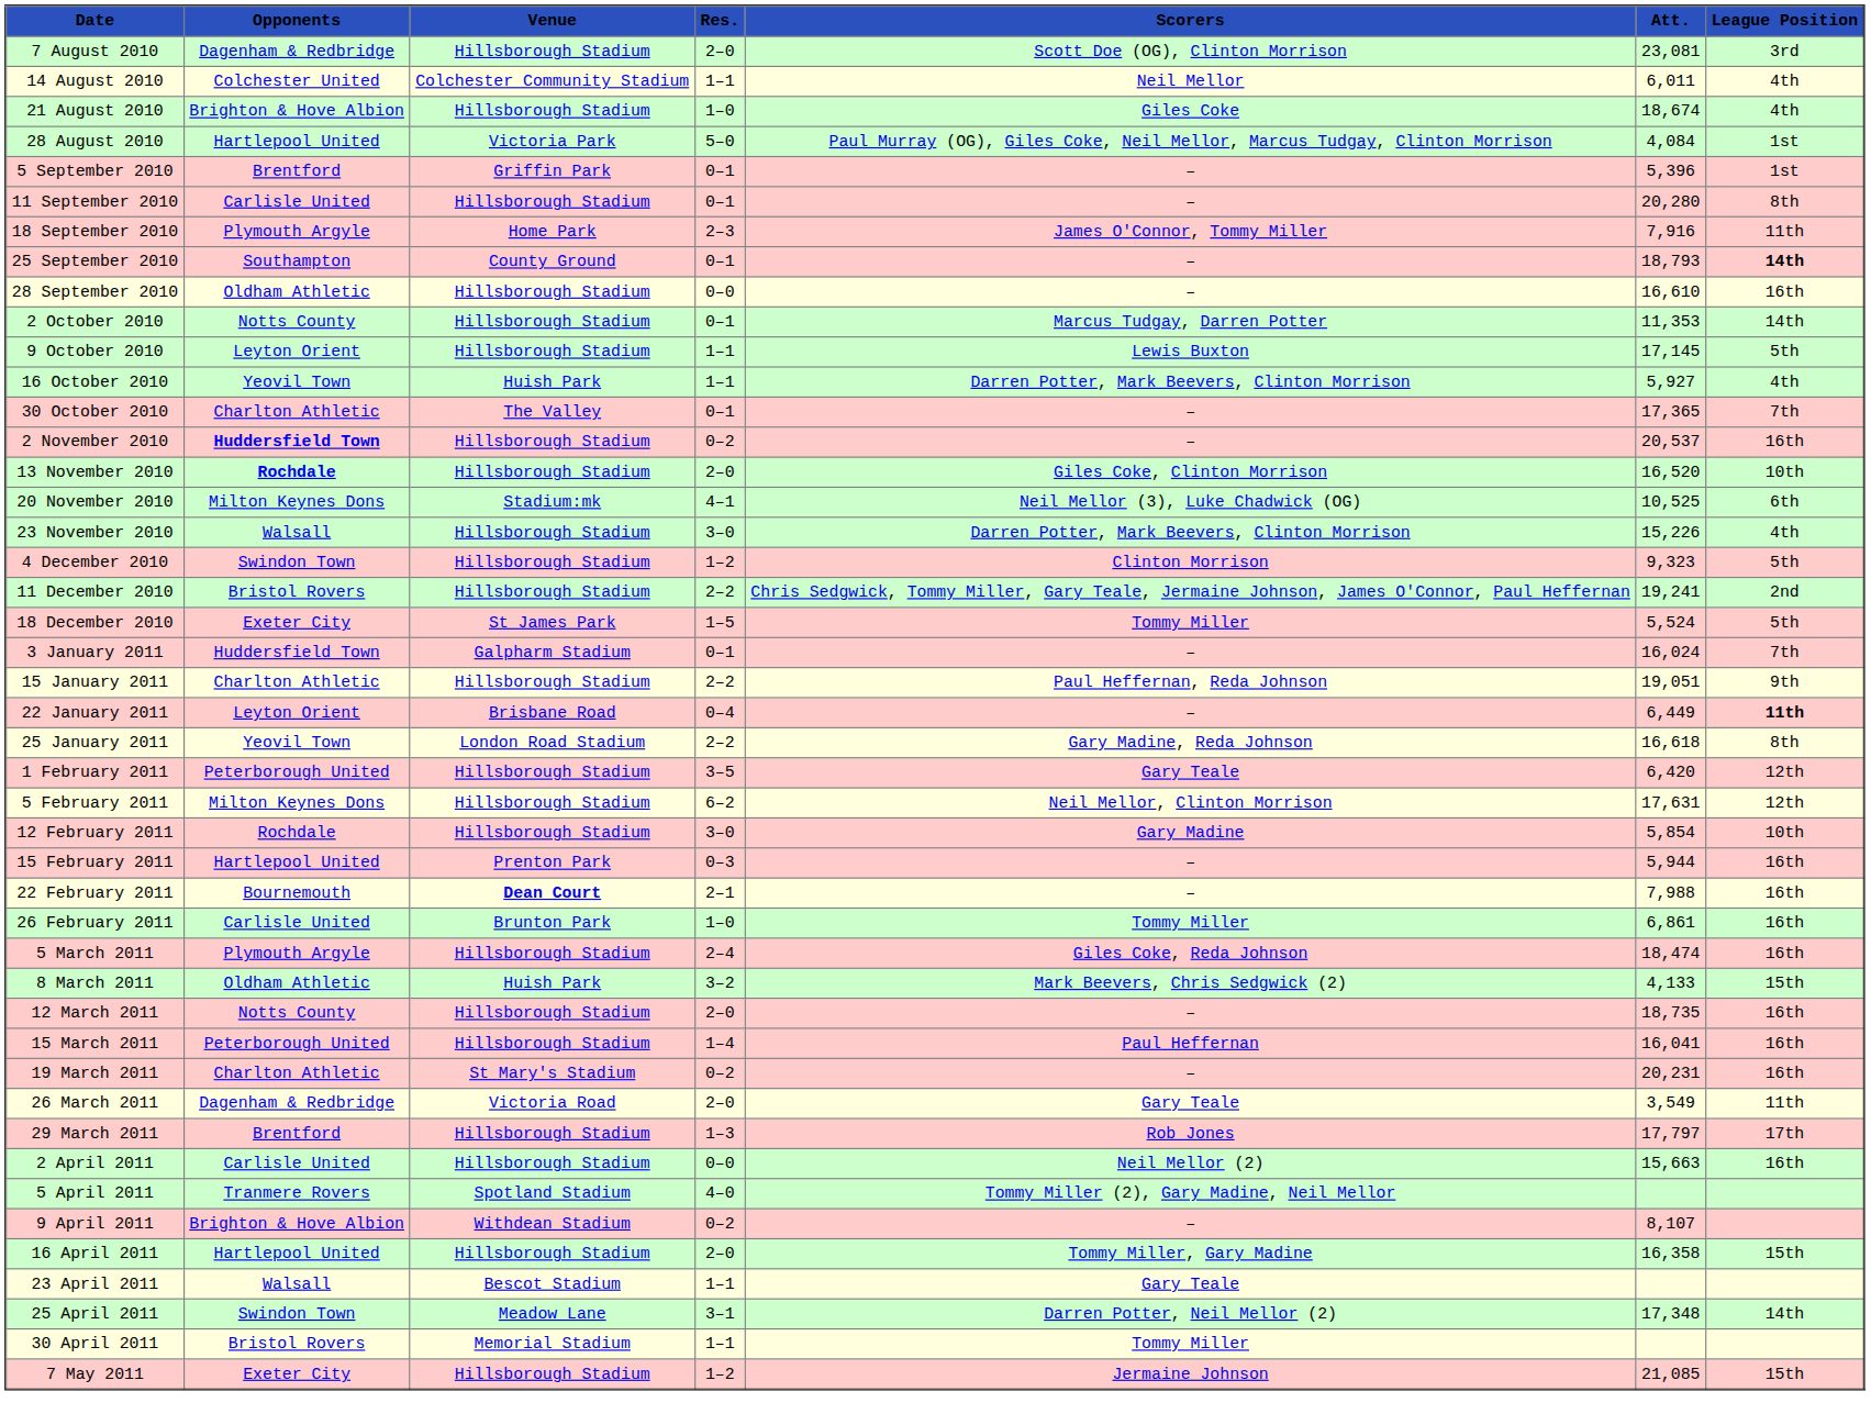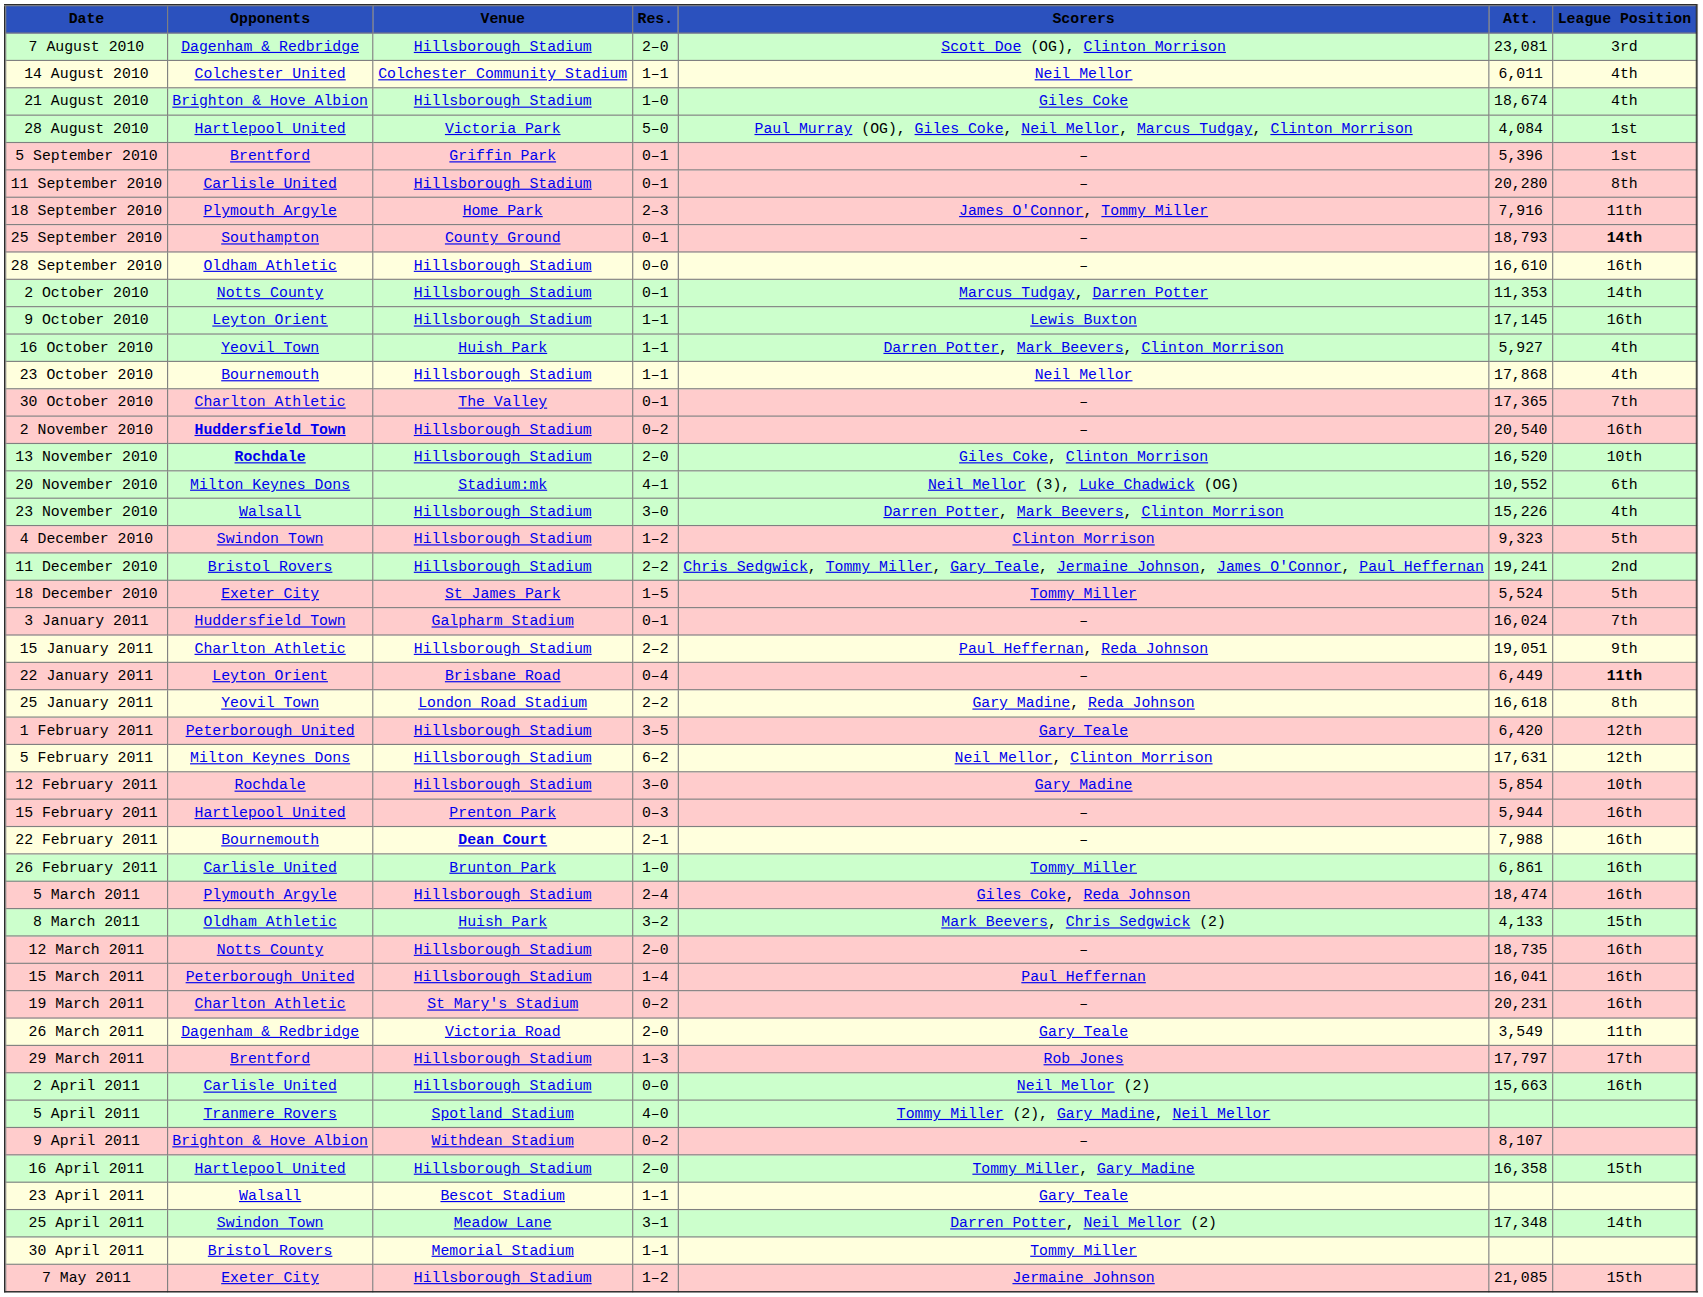 <table border="2" cellpadding="4" style="border-collapse:collapse; text-align:center;">
 <tr style="background:#2B51BE;">
 <th><strong><span> Date</span></strong></th>
 <th><strong><span> Opponents</span></strong></th>
 <th><strong><span> Venue</span></strong></th>
 <th><strong><span> Res.</span></strong></th>
 <th><strong><span> Scorers</span></strong></th>
 <th><strong><span> Att.</span></strong></th>
 <th><strong><span> League Position</span></strong></th>
 </tr>
 <tr bgcolor="#ccffcc">
 <td>7 August 2010</td>
 <td><a href='#'>Dagenham & Redbridge</a></td>
 <td><a href='#'>Hillsborough Stadium</a></td>
 <td>2–0</td>
 <td><a href='#'>Scott Doe</a> (OG), <a href='#'>Clinton Morrison</a></td>
 <td>23,081</td>
 <td>3rd</td>
 </tr>
 <tr bgcolor="#ffffdd">
 <td>14 August 2010</td>
 <td><a href='#'>Colchester United</a></td>
 <td><a href='#'>Colchester Community Stadium</a></td>
 <td>1–1</td>
 <td><a href='#'>Neil Mellor</a></td>
 <td>6,011</td>
 <td>4th</td>
 </tr>
 <tr bgcolor="#ccffcc">
 <td>21 August 2010</td>
 <td><a href='#'>Brighton & Hove Albion</a></td>
 <td><a href='#'>Hillsborough Stadium</a></td>
 <td>1–0</td>
 <td><a href='#'>Giles Coke</a></td>
 <td>18,674</td>
 <td>4th</td>
 </tr>
 <tr bgcolor="#ccffcc">
 <td>28 August 2010</td>
 <td><a href='#'>Hartlepool United</a></td>
 <td><a href='#'>Victoria Park</a></td>
 <td>5–0</td>
 <td><a href='#'>Paul Murray</a> (OG), <a href='#'>Giles Coke</a>, <a href='#'>Neil Mellor</a>, <a href='#'>Marcus Tudgay</a>, <a href='#'>Clinton Morrison</a></td>
 <td>4,084</td>
 <td>1st</td>
 </tr>
 <tr bgcolor="#ffcccc">
 <td>5 September 2010</td>
 <td><a href='#'>Brentford</a></td>
 <td><a href='#'>Griffin Park</a></td>
 <td>0–1</td>
 <td>–</td>
 <td>5,396</td>
 <td>1st</td>
 </tr>
 <tr bgcolor="#ffcccc">
 <td>11 September 2010</td>
 <td><a href='#'>Carlisle United</a></td>
 <td><a href='#'>Hillsborough Stadium</a></td>
 <td>0–1</td>
 <td>–</td>
 <td>20,280</td>
 <td>8th</td>
 </tr>
 <tr bgcolor="#ffcccc">
 <td>18 September 2010</td>
 <td><a href='#'>Plymouth Argyle</a></td>
 <td><a href='#'>Home Park</a></td>
 <td>2–3</td>
 <td><a href='#'>James O'Connor</a>, <a href='#'>Tommy Miller</a></td>
 <td>7,916</td>
 <td>11th</td>
 </tr>
 <tr bgcolor="#ffcccc">
 <td>25 September 2010</td>
 <td><a href='#'>Southampton</a></td>
 <td><a href='#'>County Ground</a></td>
 <td>0–1</td>
 <td>–</td>
 <td>18,793</td>
 <td><strong>14th</strong></td>
 </tr>
 <tr bgcolor="#ffffdd">
 <td>28 September 2010</td>
 <td><a href='#'>Oldham Athletic</a></td>
 <td><a href='#'>Hillsborough Stadium</a></td>
 <td>0–0</td>
 <td>–</td>
 <td>16,610</td>
 <td>16th</td>
 </tr>
 <tr bgcolor="#ccffcc">
 <td>2 October 2010</td>
 <td><a href='#'>Notts County</a></td>
 <td><a href='#'>Hillsborough Stadium</a></td>
 <td>0–1</td>
 <td><a href='#'>Marcus Tudgay</a>, <a href='#'>Darren Potter</a></td>
 <td>11,353</td>
 <td>14th</td>
 </tr>
 <tr bgcolor="#ccffcc">
 <td>9 October 2010</td>
 <td><a href='#'>Leyton Orient</a></td>
 <td><a href='#'>Hillsborough Stadium</a></td>
 <td>1–1</td>
 <td><a href='#'>Lewis Buxton</a></td>
 <td>17,145</td>
-<td>5th</td>
+<td>16th</td>
 </tr>
 <tr bgcolor="#ccffcc">
 <td>16 October 2010</td>
 <td><a href='#'>Yeovil Town</a></td>
 <td><a href='#'>Huish Park</a></td>
 <td>1–1</td>
 <td><a href='#'>Darren Potter</a>, <a href='#'>Mark Beevers</a>, <a href='#'>Clinton Morrison</a></td>
 <td>5,927</td>
+<td>4th</td>
+</tr>
+<tr bgcolor="#ffffdd">
+<td>23 October 2010</td>
+<td><a href='#'>Bournemouth</a></td>
+<td><a href='#'>Hillsborough Stadium</a></td>
+<td>1–1</td>
+<td><a href='#'>Neil Mellor</a></td>
+<td>17,868</td>
 <td>4th</td>
 </tr>
 <tr bgcolor="#ffcccc">
 <td>30 October 2010</td>
 <td><a href='#'>Charlton Athletic</a></td>
 <td><a href='#'>The Valley</a></td>
 <td>0–1</td>
 <td>–</td>
 <td>17,365</td>
 <td>7th</td>
 </tr>
 <tr bgcolor="#ffcccc">
 <td>2 November 2010</td>
 <td><strong><a href='#'>Huddersfield Town</a></strong></td>
 <td><a href='#'>Hillsborough Stadium</a></td>
 <td>0–2</td>
 <td>–</td>
-<td>20,537</td>
+<td>20,540</td>
 <td>16th</td>
 </tr>
 <tr bgcolor="#ccffcc">
 <td>13 November 2010</td>
 <td><strong><a href='#'>Rochdale</a></strong></td>
 <td><a href='#'>Hillsborough Stadium</a></td>
 <td>2–0</td>
 <td><a href='#'>Giles Coke</a>, <a href='#'>Clinton Morrison</a></td>
 <td>16,520</td>
 <td>10th</td>
 </tr>
 <tr bgcolor="#ccffcc">
 <td>20 November 2010</td>
 <td><a href='#'>Milton Keynes Dons</a></td>
 <td><a href='#'>Stadium:mk</a></td>
 <td>4–1</td>
 <td><a href='#'>Neil Mellor</a> (3), <a href='#'>Luke Chadwick</a> (OG)</td>
-<td>10,525</td>
+<td>10,552</td>
 <td>6th</td>
 </tr>
 <tr bgcolor="#ccffcc">
 <td>23 November 2010</td>
 <td><a href='#'>Walsall</a></td>
 <td><a href='#'>Hillsborough Stadium</a></td>
 <td>3–0</td>
 <td><a href='#'>Darren Potter</a>, <a href='#'>Mark Beevers</a>, <a href='#'>Clinton Morrison</a></td>
 <td>15,226</td>
 <td>4th</td>
 </tr>
 <tr bgcolor="#ffcccc">
 <td>4 December 2010</td>
 <td><a href='#'>Swindon Town</a></td>
 <td><a href='#'>Hillsborough Stadium</a></td>
 <td>1–2</td>
 <td><a href='#'>Clinton Morrison</a></td>
 <td>9,323</td>
 <td>5th</td>
 </tr>
 <tr bgcolor="#ccffcc">
 <td>11 December 2010</td>
 <td><a href='#'>Bristol Rovers</a></td>
 <td><a href='#'>Hillsborough Stadium</a></td>
 <td>2–2</td>
 <td><a href='#'>Chris Sedgwick</a>, <a href='#'>Tommy Miller</a>, <a href='#'>Gary Teale</a>, <a href='#'>Jermaine Johnson</a>, <a href='#'>James O'Connor</a>, <a href='#'>Paul Heffernan</a></td>
 <td>19,241</td>
 <td>2nd</td>
 </tr>
 <tr bgcolor="#ffcccc">
 <td>18 December 2010</td>
 <td><a href='#'>Exeter City</a></td>
 <td><a href='#'>St James Park</a></td>
 <td>1–5</td>
 <td><a href='#'>Tommy Miller</a></td>
 <td>5,524</td>
 <td>5th</td>
 </tr>
 <tr bgcolor="#ffcccc">
 <td>3 January 2011</td>
 <td><a href='#'>Huddersfield Town</a></td>
 <td><a href='#'>Galpharm Stadium</a></td>
 <td>0–1</td>
 <td>–</td>
 <td>16,024</td>
 <td>7th</td>
 </tr>
 <tr bgcolor="#ffffdd">
 <td>15 January 2011</td>
 <td><a href='#'>Charlton Athletic</a></td>
 <td><a href='#'>Hillsborough Stadium</a></td>
 <td>2–2</td>
 <td><a href='#'>Paul Heffernan</a>, <a href='#'>Reda Johnson</a></td>
 <td>19,051</td>
 <td>9th</td>
 </tr>
 <tr bgcolor="#ffcccc">
 <td>22 January 2011</td>
 <td><a href='#'>Leyton Orient</a></td>
 <td><a href='#'>Brisbane Road</a></td>
 <td>0–4</td>
 <td>–</td>
 <td>6,449</td>
 <td><strong>11th</strong></td>
 </tr>
 <tr bgcolor="#ffffdd">
 <td>25 January 2011</td>
 <td><a href='#'>Yeovil Town</a></td>
 <td><a href='#'>London Road Stadium</a></td>
 <td>2–2</td>
 <td><a href='#'>Gary Madine</a>, <a href='#'>Reda Johnson</a></td>
 <td>16,618</td>
 <td>8th</td>
 </tr>
 <tr bgcolor="#ffcccc">
 <td>1 February 2011</td>
 <td><a href='#'>Peterborough United</a></td>
 <td><a href='#'>Hillsborough Stadium</a></td>
 <td>3–5</td>
 <td><a href='#'>Gary Teale</a></td>
 <td>6,420</td>
 <td>12th</td>
 </tr>
 <tr bgcolor="#ffffdd">
 <td>5 February 2011</td>
 <td><a href='#'>Milton Keynes Dons</a></td>
 <td><a href='#'>Hillsborough Stadium</a></td>
 <td>6–2</td>
 <td><a href='#'>Neil Mellor</a>, <a href='#'>Clinton Morrison</a></td>
 <td>17,631</td>
 <td>12th</td>
 </tr>
 <tr bgcolor="#ffcccc">
 <td>12 February 2011</td>
 <td><a href='#'>Rochdale</a></td>
 <td><a href='#'>Hillsborough Stadium</a></td>
 <td>3–0</td>
 <td><a href='#'>Gary Madine</a></td>
 <td>5,854</td>
 <td>10th</td>
 </tr>
 <tr bgcolor="#ffcccc">
 <td>15 February 2011</td>
 <td><a href='#'>Hartlepool United</a></td>
 <td><a href='#'>Prenton Park</a></td>
 <td>0–3</td>
 <td>–</td>
 <td>5,944</td>
 <td>16th</td>
 </tr>
 <tr bgcolor="#ffffdd">
 <td>22 February 2011</td>
 <td><a href='#'>Bournemouth</a></td>
 <td><strong><a href='#'>Dean Court</a></strong></td>
 <td>2–1</td>
 <td>–</td>
 <td>7,988</td>
 <td>16th</td>
 </tr>
 <tr bgcolor="#ccffcc">
 <td>26 February 2011</td>
 <td><a href='#'>Carlisle United</a></td>
 <td><a href='#'>Brunton Park</a></td>
 <td>1–0</td>
 <td><a href='#'>Tommy Miller</a></td>
 <td>6,861</td>
 <td>16th</td>
 </tr>
 <tr bgcolor="#ffcccc">
 <td>5 March 2011</td>
 <td><a href='#'>Plymouth Argyle</a></td>
 <td><a href='#'>Hillsborough Stadium</a></td>
 <td>2–4</td>
 <td><a href='#'>Giles Coke</a>, <a href='#'>Reda Johnson</a></td>
 <td>18,474</td>
 <td>16th</td>
 </tr>
 <tr bgcolor="#ccffcc">
 <td>8 March 2011</td>
 <td><a href='#'>Oldham Athletic</a></td>
 <td><a href='#'>Huish Park</a></td>
 <td>3–2</td>
 <td><a href='#'>Mark Beevers</a>, <a href='#'>Chris Sedgwick</a> (2)</td>
 <td>4,133</td>
 <td>15th</td>
 </tr>
 <tr bgcolor="#ffcccc">
 <td>12 March 2011</td>
 <td><a href='#'>Notts County</a></td>
 <td><a href='#'>Hillsborough Stadium</a></td>
 <td>2–0</td>
 <td>–</td>
 <td>18,735</td>
 <td>16th</td>
 </tr>
 <tr bgcolor="#ffcccc">
 <td>15 March 2011</td>
 <td><a href='#'>Peterborough United</a></td>
 <td><a href='#'>Hillsborough Stadium</a></td>
 <td>1–4</td>
 <td><a href='#'>Paul Heffernan</a></td>
 <td>16,041</td>
 <td>16th</td>
 </tr>
 <tr bgcolor="#ffcccc">
 <td>19 March 2011</td>
 <td><a href='#'>Charlton Athletic</a></td>
 <td><a href='#'>St Mary's Stadium</a></td>
 <td>0–2</td>
 <td>–</td>
 <td>20,231</td>
 <td>16th</td>
 </tr>
 <tr bgcolor="#ffffdd">
 <td>26 March 2011</td>
 <td><a href='#'>Dagenham & Redbridge</a></td>
 <td><a href='#'>Victoria Road</a></td>
 <td>2–0</td>
 <td><a href='#'>Gary Teale</a></td>
 <td>3,549</td>
 <td>11th</td>
 </tr>
 <tr bgcolor="#ffcccc">
 <td>29 March 2011</td>
 <td><a href='#'>Brentford</a></td>
 <td><a href='#'>Hillsborough Stadium</a></td>
 <td>1–3</td>
 <td><a href='#'>Rob Jones</a></td>
 <td>17,797</td>
 <td>17th</td>
 </tr>
 <tr bgcolor="#ccffcc">
 <td>2 April 2011</td>
 <td><a href='#'>Carlisle United</a></td>
 <td><a href='#'>Hillsborough Stadium</a></td>
 <td>0–0</td>
 <td><a href='#'>Neil Mellor</a> (2)</td>
 <td>15,663</td>
 <td>16th</td>
 </tr>
 <tr bgcolor="#ccffcc">
 <td>5 April 2011</td>
 <td><a href='#'>Tranmere Rovers</a></td>
 <td><a href='#'>Spotland Stadium</a></td>
 <td>4–0</td>
 <td><a href='#'>Tommy Miller</a> (2), <a href='#'>Gary Madine</a>, <a href='#'>Neil Mellor</a></td>
 <td></td>
 <td></td>
 </tr>
 <tr bgcolor="#ffcccc">
 <td>9 April 2011</td>
 <td><a href='#'>Brighton & Hove Albion</a></td>
 <td><a href='#'>Withdean Stadium</a></td>
 <td>0–2</td>
 <td>–</td>
 <td>8,107</td>
 <td></td>
 </tr>
 <tr bgcolor="#ccffcc">
 <td>16 April 2011</td>
 <td><a href='#'>Hartlepool United</a></td>
 <td><a href='#'>Hillsborough Stadium</a></td>
 <td>2–0</td>
 <td><a href='#'>Tommy Miller</a>, <a href='#'>Gary Madine</a></td>
 <td>16,358</td>
 <td>15th</td>
 </tr>
 <tr bgcolor="#ffffdd">
 <td>23 April 2011</td>
 <td><a href='#'>Walsall</a></td>
 <td><a href='#'>Bescot Stadium</a></td>
 <td>1–1</td>
 <td><a href='#'>Gary Teale</a></td>
 <td></td>
 <td></td>
 </tr>
 <tr bgcolor="#ccffcc">
 <td>25 April 2011</td>
 <td><a href='#'>Swindon Town</a></td>
 <td><a href='#'>Meadow Lane</a></td>
 <td>3–1</td>
 <td><a href='#'>Darren Potter</a>, <a href='#'>Neil Mellor</a> (2)</td>
 <td>17,348</td>
 <td>14th</td>
 </tr>
 <tr bgcolor="#ffffdd">
 <td>30 April 2011</td>
 <td><a href='#'>Bristol Rovers</a></td>
 <td><a href='#'>Memorial Stadium</a></td>
 <td>1–1</td>
 <td><a href='#'>Tommy Miller</a></td>
 <td></td>
 <td></td>
 </tr>
 <tr bgcolor="#ffcccc">
 <td>7 May 2011</td>
 <td><a href='#'>Exeter City</a></td>
 <td><a href='#'>Hillsborough Stadium</a></td>
 <td>1–2</td>
 <td><a href='#'>Jermaine Johnson</a></td>
 <td>21,085</td>
 <td>15th</td>
 </tr>
 </table>
